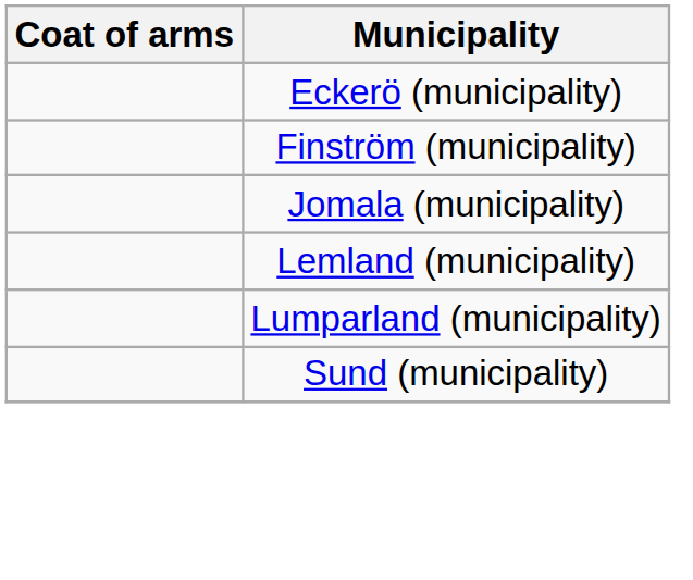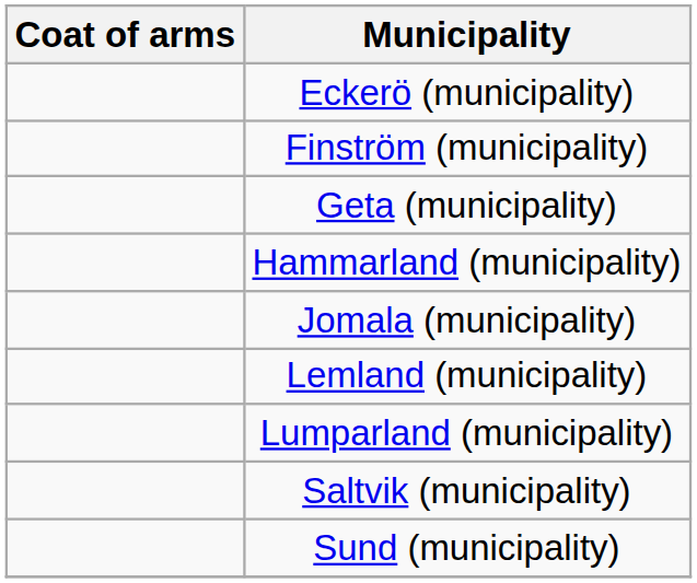 <table class="wikitable" style="font-size: 90%; text-align: center; line-height: normal; margin-left: 30px;">
 <tr>
 <th>Coat of arms</th>
 <th>Municipality</th>
 </tr>
 <tr>
 <td align=left></td>
 <td><a href='#'>Eckerö</a> (municipality)</td>
 </tr>
 <tr>
 <td align=left></td>
 <td><a href='#'>Finström</a> (municipality)</td>
 </tr>
 <tr>
 <td align=left></td>
+<td><a href='#'>Geta</a> (municipality)</td>
+</tr>
+<tr>
+<td align=left></td>
+<td><a href='#'>Hammarland</a> (municipality)</td>
+</tr>
+<tr>
+<td align=left></td>
 <td><a href='#'>Jomala</a> (municipality)</td>
 </tr>
 <tr>
 <td align=left></td>
 <td><a href='#'>Lemland</a> (municipality)</td>
 </tr>
 <tr>
 <td align=left></td>
 <td><a href='#'>Lumparland</a> (municipality)</td>
 </tr>
 <tr>
 <td align=left></td>
+<td><a href='#'>Saltvik</a> (municipality)</td>
+</tr>
+<tr>
+<td align=left></td>
 <td><a href='#'>Sund</a> (municipality)</td>
 </tr>
 <tr>
 </tr>
 </table>
